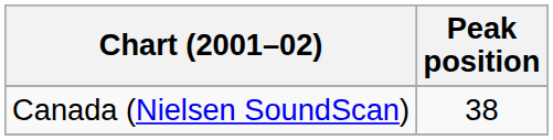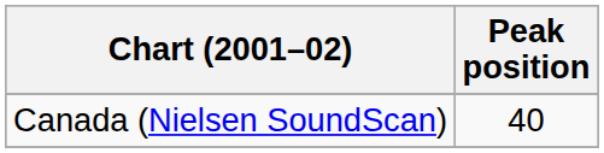 <table class="wikitable sortable">
 <tr>
 <th>Chart (2001–02)</th>
 <th>Peak<br>position</th>
 </tr>
 <tr>
 </tr>
 <tr>
 </tr>
 <tr>
 </tr>
 <tr>
 <td>Canada (<a href='#'>Nielsen SoundScan</a>)</td>
-<td style="text-align:center;">38</td>
+<td style="text-align:center;">40</td>
 </tr>
 <tr>
 </tr>
 <tr>
 </tr>
 <tr>
 </tr>
 <tr>
 </tr>
 <tr>
 </tr>
 <tr>
 </tr>
 <tr>
 </tr>
 <tr>
 </tr>
 <tr>
 </tr>
 </table>
